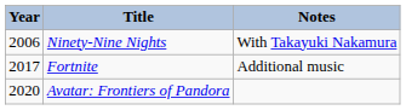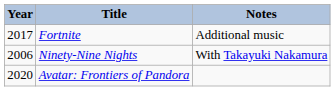 <table class="wikitable">
 <tr style="text-align:center;">
 <th style="background:#B0C4DE;">Year</th>
 <th style="background:#B0C4DE;">Title</th>
 <th style="background:#B0C4DE;">Notes</th>
 </tr>
 <tr>
+<td>2017</td>
+<td><em><a href='#'>Fortnite</a></em></td>
+<td>Additional music</td>
+</tr>
+<tr>
 <td>2006</td>
 <td><em><a href='#'>Ninety-Nine Nights</a></em></td>
 <td>With <a href='#'>Takayuki Nakamura</a></td>
-</tr>
-<tr>
-<td>2017</td>
-<td><em><a href='#'>Fortnite</a></em></td>
-<td>Additional music</td>
 </tr>
 <tr>
 <td>2020</td>
 <td><em><a href='#'>Avatar: Frontiers of Pandora</a></em></td>
 <td></td>
 </tr>
 </table>
